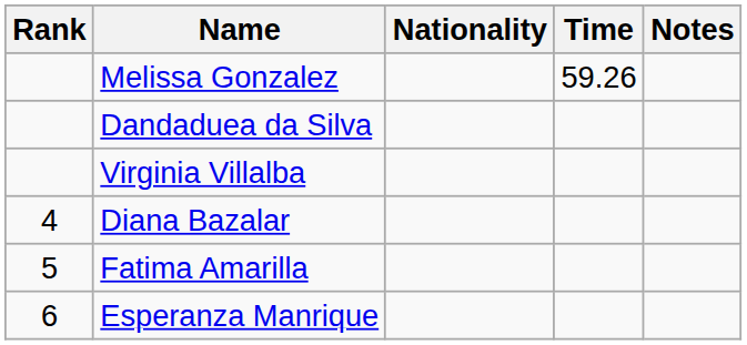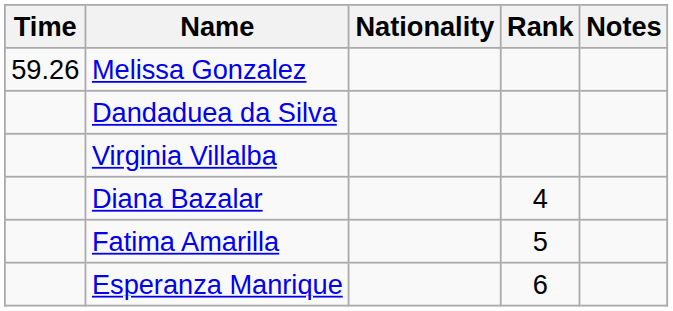 <table class="wikitable sortable" style="text-align:center;font-size:95%">
 <tr>
-<th>Rank</th>
+<th>Time</th>
 <th>Name</th>
 <th>Nationality</th>
-<th>Time</th>
+<th>Rank</th>
 <th>Notes</th>
 </tr>
 <tr>
-<td></td>
+<td>59.26</td>
 <td align=left><a href='#'>Melissa Gonzalez</a></td>
 <td align=left></td>
-<td>59.26</td>
+<td></td>
 <td></td>
 </tr>
 <tr>
 <td></td>
 <td align=left><a href='#'>Dandaduea da Silva</a></td>
 <td align=left></td>
 <td></td>
 <td></td>
 </tr>
 <tr>
 <td></td>
 <td align=left><a href='#'>Virginia Villalba</a></td>
 <td align=left></td>
 <td></td>
 <td></td>
 </tr>
 <tr>
-<td>4</td>
+<td></td>
 <td align=left><a href='#'>Diana Bazalar</a></td>
 <td align=left></td>
-<td></td>
+<td>4</td>
 <td></td>
 </tr>
 <tr>
-<td>5</td>
+<td></td>
 <td align=left><a href='#'>Fatima Amarilla</a></td>
 <td align=left></td>
-<td></td>
+<td>5</td>
 <td></td>
 </tr>
 <tr>
-<td>6</td>
+<td></td>
 <td align=left><a href='#'>Esperanza Manrique</a></td>
 <td align=left></td>
-<td></td>
+<td>6</td>
 <td></td>
 </tr>
 </table>
